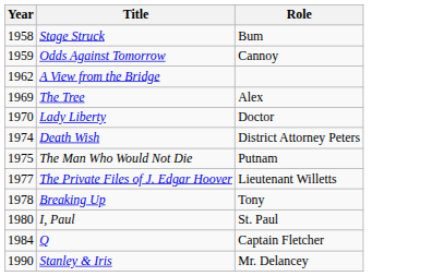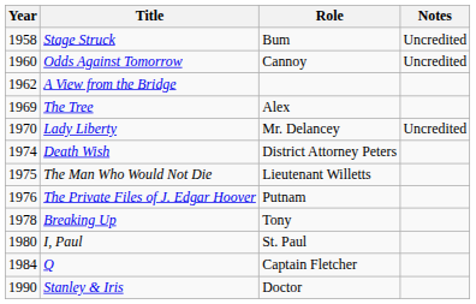 <table class="wikitable sortable">
 <tr>
 <th>Year</th>
 <th>Title</th>
 <th>Role</th>
+<th class="unsortable">Notes</th>
 </tr>
 <tr>
 <td>1958</td>
 <td><em><a href='#'>Stage Struck</a></em></td>
 <td>Bum</td>
+<td>Uncredited</td>
 </tr>
 <tr>
-<td>1959</td>
+<td>1960</td>
 <td><em><a href='#'>Odds Against Tomorrow</a></em></td>
 <td>Cannoy</td>
+<td>Uncredited</td>
 </tr>
 <tr>
 <td>1962</td>
 <td><em><a href='#'>A View from the Bridge</a></em></td>
+<td></td>
 <td></td>
 </tr>
 <tr>
 <td>1969</td>
 <td><em><a href='#'>The Tree</a></em></td>
 <td>Alex</td>
+<td></td>
 </tr>
 <tr>
 <td>1970</td>
 <td><em><a href='#'>Lady Liberty</a></em></td>
-<td>Doctor</td>
+<td>Mr. Delancey</td>
+<td>Uncredited</td>
 </tr>
 <tr>
 <td>1974</td>
 <td><em><a href='#'>Death Wish</a></em></td>
 <td>District Attorney Peters</td>
+<td></td>
 </tr>
 <tr>
 <td>1975</td>
 <td><em>The Man Who Would Not Die</em></td>
-<td>Putnam</td>
+<td>Lieutenant Willetts</td>
+<td></td>
 </tr>
 <tr>
-<td>1977</td>
+<td>1976</td>
 <td><em><a href='#'>The Private Files of J. Edgar Hoover</a></em></td>
-<td>Lieutenant Willetts</td>
+<td>Putnam</td>
+<td></td>
 </tr>
 <tr>
 <td>1978</td>
 <td><em><a href='#'>Breaking Up</a></em></td>
 <td>Tony</td>
+<td></td>
 </tr>
 <tr>
 <td>1980</td>
 <td><em>I, Paul</em></td>
 <td>St. Paul</td>
+<td></td>
 </tr>
 <tr>
 <td>1984</td>
 <td><em><a href='#'>Q</a></em></td>
 <td>Captain Fletcher</td>
+<td></td>
 </tr>
 <tr>
 <td>1990</td>
 <td><em><a href='#'>Stanley & Iris</a></em></td>
-<td>Mr. Delancey</td>
+<td>Doctor</td>
+<td></td>
 </tr>
 </table>
